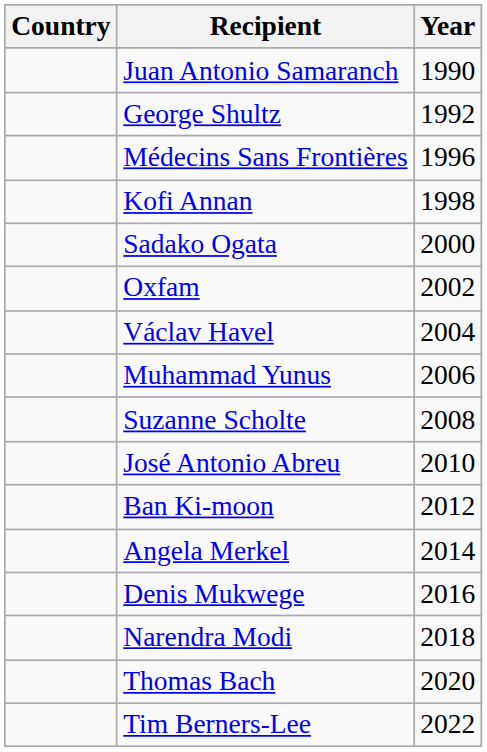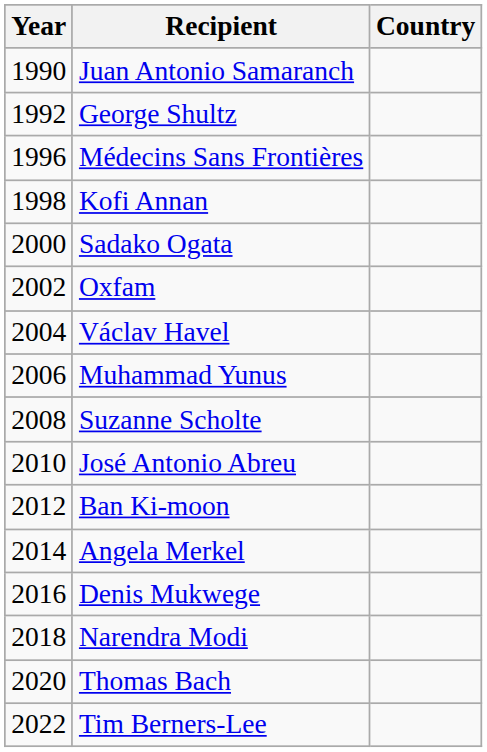 <table class="wikitable sortable">
 <tr>
+<th>Year</th>
+<th>Recipient</th>
 <th>Country</th>
-<th>Recipient</th>
-<th>Year</th>
 </tr>
 <tr>
+<td>1990</td>
+<td><a href='#'>Juan Antonio Samaranch</a></td>
 <td></td>
-<td><a href='#'>Juan Antonio Samaranch</a></td>
-<td>1990</td>
 </tr>
 <tr>
+<td>1992</td>
+<td><a href='#'>George Shultz</a></td>
 <td></td>
-<td><a href='#'>George Shultz</a></td>
-<td>1992</td>
 </tr>
 <tr>
+<td>1996</td>
+<td><a href='#'>Médecins Sans Frontières</a></td>
 <td></td>
-<td><a href='#'>Médecins Sans Frontières</a></td>
-<td>1996</td>
 </tr>
 <tr>
+<td>1998</td>
+<td><a href='#'>Kofi Annan</a></td>
 <td></td>
-<td><a href='#'>Kofi Annan</a></td>
-<td>1998</td>
 </tr>
 <tr>
+<td>2000</td>
+<td><a href='#'>Sadako Ogata</a></td>
 <td></td>
-<td><a href='#'>Sadako Ogata</a></td>
-<td>2000</td>
 </tr>
 <tr>
+<td>2002</td>
+<td><a href='#'>Oxfam </a></td>
 <td></td>
-<td><a href='#'>Oxfam </a></td>
-<td>2002</td>
 </tr>
 <tr>
+<td>2004</td>
+<td><a href='#'>Václav Havel</a></td>
 <td></td>
-<td><a href='#'>Václav Havel</a></td>
-<td>2004</td>
 </tr>
 <tr>
+<td>2006</td>
+<td><a href='#'>Muhammad Yunus</a></td>
 <td></td>
-<td><a href='#'>Muhammad Yunus</a></td>
-<td>2006</td>
 </tr>
 <tr>
+<td>2008</td>
+<td><a href='#'>Suzanne Scholte</a></td>
 <td></td>
-<td><a href='#'>Suzanne Scholte</a></td>
-<td>2008</td>
 </tr>
 <tr>
+<td>2010</td>
+<td><a href='#'>José Antonio Abreu</a></td>
 <td></td>
-<td><a href='#'>José Antonio Abreu</a></td>
-<td>2010</td>
 </tr>
 <tr>
+<td>2012</td>
+<td><a href='#'>Ban Ki-moon</a></td>
 <td></td>
-<td><a href='#'>Ban Ki-moon</a></td>
-<td>2012</td>
 </tr>
 <tr>
+<td>2014</td>
+<td><a href='#'>Angela Merkel</a></td>
 <td></td>
-<td><a href='#'>Angela Merkel</a></td>
-<td>2014</td>
 </tr>
 <tr>
+<td>2016</td>
+<td><a href='#'>Denis Mukwege</a></td>
 <td></td>
-<td><a href='#'>Denis Mukwege</a></td>
-<td>2016</td>
 </tr>
 <tr>
+<td>2018</td>
+<td><a href='#'>Narendra Modi</a></td>
 <td></td>
-<td><a href='#'>Narendra Modi</a></td>
-<td>2018</td>
 </tr>
 <tr>
+<td>2020</td>
+<td><a href='#'>Thomas Bach</a></td>
 <td></td>
-<td><a href='#'>Thomas Bach</a></td>
-<td>2020</td>
 </tr>
 <tr>
+<td>2022</td>
+<td><a href='#'>Tim Berners-Lee</a></td>
 <td></td>
-<td><a href='#'>Tim Berners-Lee</a></td>
-<td>2022</td>
 </tr>
 </table>
